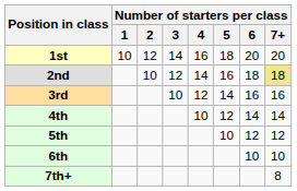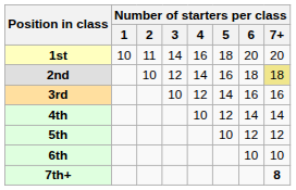 <table class="wikitable" style="font-size: 85%; text-align:center">
 <tr>
 <th rowspan="2">Position in class</th>
 <th colspan="7">Number of starters per class</th>
 </tr>
 <tr>
 <th>1</th>
 <th>2</th>
 <th>3</th>
 <th>4</th>
 <th>5</th>
 <th>6</th>
 <th>7+</th>
 </tr>
 <tr>
 <td style="background:#ffffbf;"><strong>1st</strong></td>
 <td>10</td>
-<td>12</td>
+<td>11</td>
 <td>14</td>
 <td>16</td>
 <td>18</td>
 <td>20</td>
 <td>20</td>
 </tr>
 <tr>
 <td style="background:#dfdfdf;"><strong>2nd</strong></td>
 <td></td>
 <td>10</td>
 <td>12</td>
 <td>14</td>
 <td>16</td>
 <td>18</td>
 <td style="background: khaki;">18</td>
 </tr>
 <tr>
 <td style="background:#ffdf9f;"><strong>3rd</strong></td>
 <td></td>
 <td></td>
 <td>10</td>
 <td>12</td>
 <td>14</td>
 <td>16</td>
 <td>16</td>
 </tr>
 <tr>
 <td style="background:#dfffdf;"><strong>4th</strong></td>
 <td></td>
 <td></td>
 <td></td>
 <td>10</td>
 <td>12</td>
 <td>14</td>
 <td>14</td>
 </tr>
 <tr>
 <td style="background:#dfffdf;"><strong>5th</strong></td>
 <td></td>
 <td></td>
 <td></td>
 <td></td>
 <td>10</td>
 <td>12</td>
 <td>12</td>
 </tr>
 <tr>
 <td style="background:#dfffdf;"><strong>6th</strong></td>
 <td></td>
 <td></td>
 <td></td>
 <td></td>
 <td></td>
 <td>10</td>
 <td>10</td>
 </tr>
 <tr>
 <td style="background:#dfffdf;"><strong>7th+</strong></td>
 <td></td>
 <td></td>
 <td></td>
 <td></td>
 <td></td>
 <td></td>
-<td>8</td>
+<td><strong>8</strong></td>
 </tr>
 </table>
